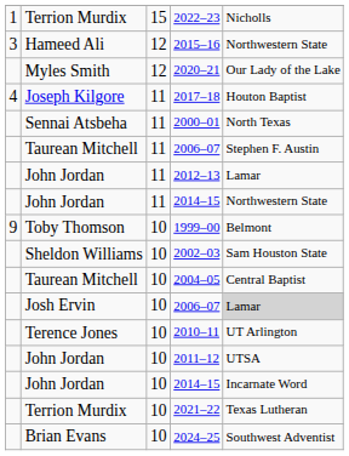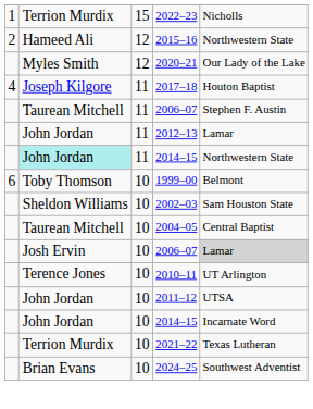 <table class="wikitable">
 <tr>
 </tr>
 <tr>
 <td>1</td>
 <td>Terrion Murdix</td>
 <td>15</td>
 <td style="font-size:80%;"><a href='#'>2022–23</a></td>
 <td style="font-size:80%;">Nicholls</td>
 </tr>
 <tr>
-<td>3</td>
+<td>2</td>
 <td>Hameed Ali</td>
 <td>12</td>
 <td style="font-size:80%;"><a href='#'>2015–16</a></td>
 <td style="font-size:80%;">Northwestern State</td>
 </tr>
 <tr>
 <td></td>
 <td>Myles Smith</td>
 <td>12</td>
 <td style="font-size:80%;"><a href='#'>2020–21</a></td>
 <td style="font-size:80%;">Our Lady of the Lake</td>
 </tr>
 <tr>
 <td>4</td>
 <td><a href='#'>Joseph Kilgore</a></td>
 <td>11</td>
 <td style="font-size:80%;"><a href='#'>2017–18</a></td>
 <td style="font-size:80%;">Houton Baptist</td>
 </tr>
 <tr>
 <td></td>
-<td>Sennai Atsbeha</td>
-<td>11</td>
-<td style="font-size:80%;"><a href='#'>2000–01</a></td>
-<td style="font-size:80%;">North Texas</td>
-</tr>
-<tr>
-<td></td>
 <td>Taurean Mitchell</td>
 <td>11</td>
 <td style="font-size:80%;"><a href='#'>2006–07</a></td>
 <td style="font-size:80%;">Stephen F. Austin</td>
 </tr>
 <tr>
 <td></td>
 <td>John Jordan</td>
 <td>11</td>
 <td style="font-size:80%;"><a href='#'>2012–13</a></td>
 <td style="font-size:80%;">Lamar</td>
 </tr>
 <tr>
 <td></td>
-<td>John Jordan</td>
+<td style="background: paleturquoise;">John Jordan</td>
 <td>11</td>
 <td style="font-size:80%;"><a href='#'>2014–15</a></td>
 <td style="font-size:80%;">Northwestern State</td>
 </tr>
 <tr>
-<td>9</td>
+<td>6</td>
 <td>Toby Thomson</td>
 <td>10</td>
 <td style="font-size:80%;"><a href='#'>1999–00</a></td>
 <td style="font-size:80%;">Belmont</td>
 </tr>
 <tr>
 <td></td>
 <td>Sheldon Williams</td>
 <td>10</td>
 <td style="font-size:80%;"><a href='#'>2002–03</a></td>
 <td style="font-size:80%;">Sam Houston State</td>
 </tr>
 <tr>
 <td></td>
 <td>Taurean Mitchell</td>
 <td>10</td>
 <td style="font-size:80%;"><a href='#'>2004–05</a></td>
 <td style="font-size:80%;">Central Baptist</td>
 </tr>
 <tr>
 <td></td>
 <td>Josh Ervin</td>
 <td>10</td>
 <td style="font-size:80%;"><a href='#'>2006–07</a></td>
 <td style="background: lightgrey; font-size:80%;">Lamar</td>
 </tr>
 <tr>
 <td></td>
 <td>Terence Jones</td>
 <td>10</td>
 <td style="font-size:80%;"><a href='#'>2010–11</a></td>
 <td style="font-size:80%;">UT Arlington</td>
 </tr>
 <tr>
 <td></td>
 <td>John Jordan</td>
 <td>10</td>
 <td style="font-size:80%;"><a href='#'>2011–12</a></td>
 <td style="font-size:80%;">UTSA</td>
 </tr>
 <tr>
 <td></td>
 <td>John Jordan</td>
 <td>10</td>
 <td style="font-size:80%;"><a href='#'>2014–15</a></td>
 <td style="font-size:80%;">Incarnate Word</td>
 </tr>
 <tr>
 <td></td>
 <td>Terrion Murdix</td>
 <td>10</td>
 <td style="font-size:80%;"><a href='#'>2021–22</a></td>
 <td style="font-size:80%;">Texas Lutheran</td>
 </tr>
 <tr>
 <td></td>
 <td>Brian Evans</td>
 <td>10</td>
 <td style="font-size:80%;"><a href='#'>2024–25</a></td>
 <td style="font-size:80%;">Southwest Adventist</td>
 </tr>
 </table>
